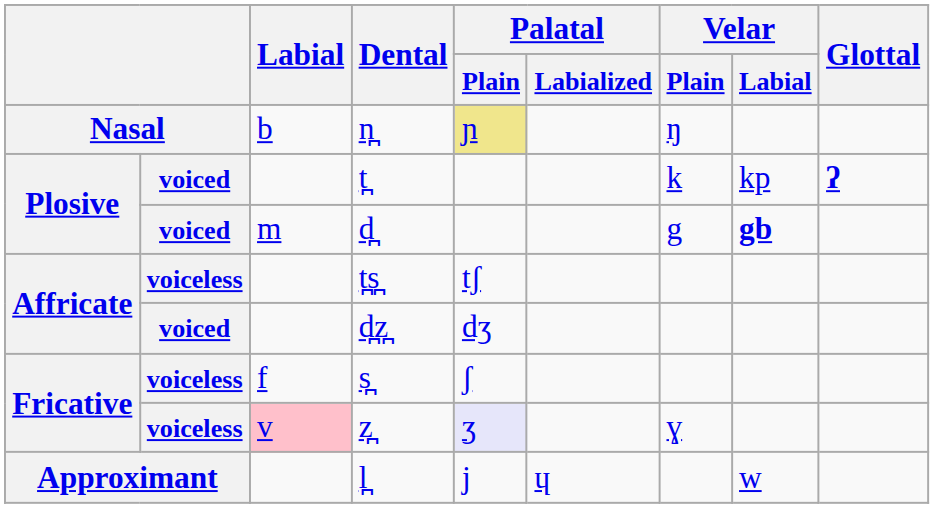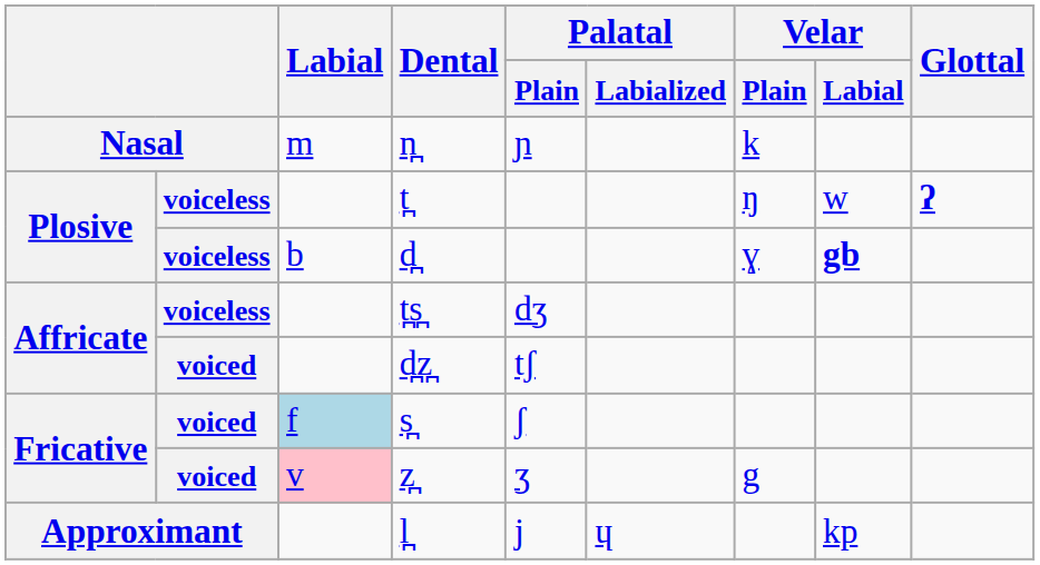 <table class="wikitable">
 <tr>
 <th colspan="2" rowspan="2"></th>
 <th rowspan="2"><a href='#'>Labial</a></th>
 <th rowspan="2"><a href='#'>Dental</a></th>
 <th colspan="2"><a href='#'>Palatal</a></th>
 <th colspan="2"><a href='#'>Velar</a></th>
 <th rowspan="2"><a href='#'>Glottal</a></th>
 </tr>
 <tr>
 <th><small><a href='#'>Plain</a></small></th>
 <th><small><a href='#'>Labialized</a></small></th>
 <th><small><a href='#'>Plain</a></small></th>
 <th><small><a href='#'>Labial</a></small></th>
 </tr>
 <tr>
 <th colspan="2"><a href='#'>Nasal</a></th>
-<td><a href='#'>b</a></td>
+<td><a href='#'>m</a></td>
 <td><a href='#'>n̪</a></td>
-<td style="background: khaki;"><a href='#'>ɲ</a></td>
+<td><a href='#'>ɲ</a></td>
 <td></td>
-<td><a href='#'>ŋ</a></td>
+<td><a href='#'>k</a></td>
 <td></td>
 <td></td>
 </tr>
 <tr>
 <th rowspan="2"><a href='#'>Plosive</a></th>
-<th><small><a href='#'>voiced</a></small></th>
+<th><small><a href='#'>voiceless</a></small></th>
 <td></td>
 <td><a href='#'>t̪</a></td>
 <td></td>
 <td></td>
-<td><a href='#'>k</a></td>
-<td><a href='#'>kp</a></td>
+<td><a href='#'>ŋ</a></td>
+<td><a href='#'>w</a></td>
 <td><strong><a href='#'>ʔ</a></strong></td>
 </tr>
 <tr>
-<th><small><a href='#'>voiced</a></small></th>
-<td><a href='#'>m</a></td>
+<th><small><a href='#'>voiceless</a></small></th>
+<td><a href='#'>b</a></td>
 <td><a href='#'>d̪</a></td>
 <td></td>
 <td></td>
-<td><a href='#'>g</a></td>
+<td><a href='#'>ɣ</a></td>
 <td><strong><a href='#'>gb</a></strong></td>
 <td></td>
 </tr>
 <tr>
 <th rowspan="2"><a href='#'>Affricate</a></th>
 <th><small><a href='#'>voiceless</a></small></th>
 <td></td>
 <td><a href='#'>t̪s̪</a></td>
-<td><a href='#'>tʃ</a></td>
+<td><a href='#'>dʒ</a></td>
 <td></td>
 <td></td>
 <td></td>
 <td></td>
 </tr>
 <tr>
 <th><small><a href='#'>voiced</a></small></th>
 <td></td>
 <td><a href='#'>d̪z̪</a></td>
-<td><a href='#'>dʒ</a></td>
+<td><a href='#'>tʃ</a></td>
 <td></td>
 <td></td>
 <td></td>
 <td></td>
 </tr>
 <tr>
 <th rowspan="2"><a href='#'>Fricative</a></th>
-<th><small><a href='#'>voiceless</a></small></th>
-<td><a href='#'>f</a></td>
+<th><small><a href='#'>voiced</a></small></th>
+<td style="background: lightblue;"><a href='#'>f</a></td>
 <td><a href='#'>s̪</a></td>
 <td><a href='#'>ʃ</a></td>
 <td></td>
 <td></td>
 <td></td>
 <td></td>
 </tr>
 <tr>
-<th><small><a href='#'>voiceless</a></small></th>
+<th><small><a href='#'>voiced</a></small></th>
 <td style="background: pink;"><a href='#'>v</a></td>
 <td><a href='#'>z̪</a></td>
-<td style="background: lavender;"><a href='#'>ʒ</a></td>
+<td><a href='#'>ʒ</a></td>
 <td></td>
-<td><a href='#'>ɣ</a></td>
+<td><a href='#'>g</a></td>
 <td></td>
 <td></td>
 </tr>
 <tr>
 <th colspan="2"><a href='#'>Approximant</a></th>
 <td></td>
 <td><a href='#'>l̪</a></td>
 <td><a href='#'>j</a></td>
 <td><a href='#'>ɥ</a></td>
 <td></td>
-<td><a href='#'>w</a></td>
+<td><a href='#'>kp</a></td>
 <td></td>
 </tr>
 </table>
